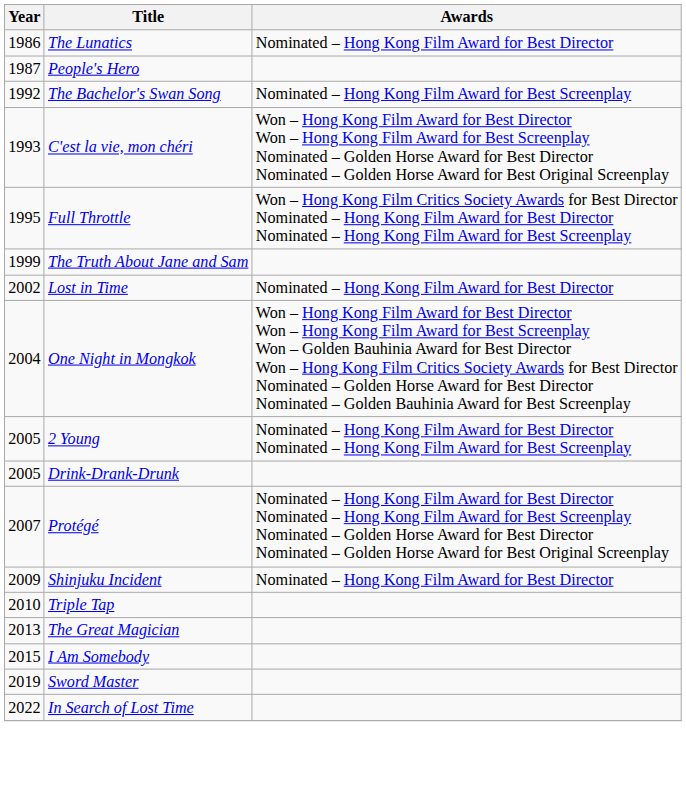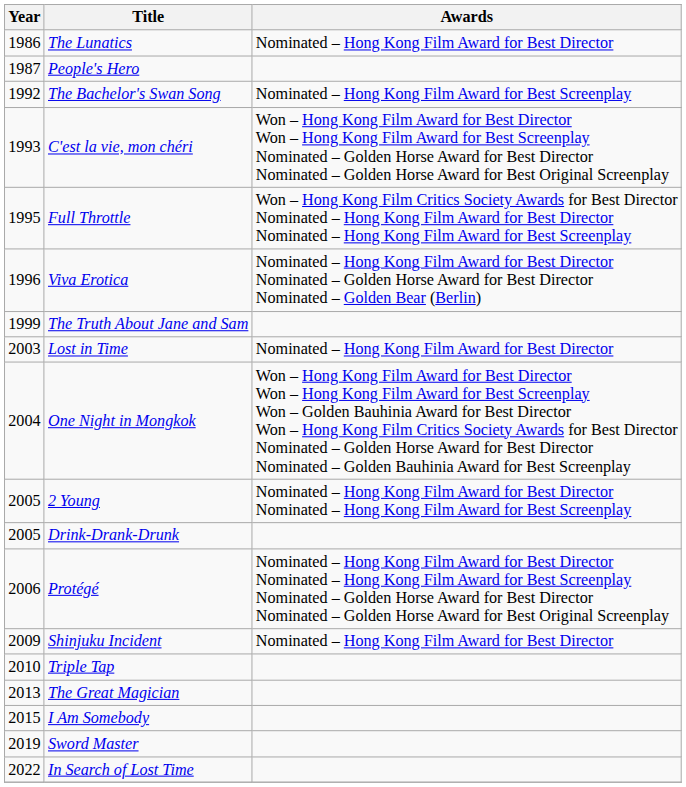 <table class="wikitable">
 <tr>
 <th>Year</th>
 <th>Title</th>
 <th>Awards</th>
 </tr>
 <tr>
 <td>1986</td>
 <td><em><a href='#'>The Lunatics</a></em></td>
 <td>Nominated – <a href='#'>Hong Kong Film Award for Best Director</a></td>
 </tr>
 <tr>
 <td>1987</td>
 <td><em><a href='#'>People's Hero</a></em></td>
 <td></td>
 </tr>
 <tr>
 <td>1992</td>
 <td><em><a href='#'>The Bachelor's Swan Song</a></em></td>
 <td>Nominated – <a href='#'>Hong Kong Film Award for Best Screenplay</a></td>
 </tr>
 <tr>
 <td>1993</td>
 <td><em><a href='#'>C'est la vie, mon chéri</a></em></td>
 <td>Won – <a href='#'>Hong Kong Film Award for Best Director</a><br>Won – <a href='#'>Hong Kong Film Award for Best Screenplay</a><br>Nominated – Golden Horse Award for Best Director<br>Nominated – Golden Horse Award for Best Original Screenplay</td>
 </tr>
 <tr>
 <td>1995</td>
 <td><em><a href='#'>Full Throttle</a></em></td>
 <td>Won – <a href='#'>Hong Kong Film Critics Society Awards</a> for Best Director<br>Nominated – <a href='#'>Hong Kong Film Award for Best Director</a><br>Nominated – <a href='#'>Hong Kong Film Award for Best Screenplay</a></td>
 </tr>
 <tr>
+<td>1996</td>
+<td><em><a href='#'>Viva Erotica</a></em></td>
+<td>Nominated – <a href='#'>Hong Kong Film Award for Best Director</a><br>Nominated – Golden Horse Award for Best Director<br>Nominated – <a href='#'>Golden Bear</a> (<a href='#'>Berlin</a>)</td>
+</tr>
+<tr>
 <td>1999</td>
 <td><em><a href='#'>The Truth About Jane and Sam</a></em></td>
 <td></td>
 </tr>
 <tr>
-<td>2002</td>
+<td>2003</td>
 <td><em><a href='#'>Lost in Time</a></em></td>
 <td>Nominated – <a href='#'>Hong Kong Film Award for Best Director</a></td>
 </tr>
 <tr>
 <td>2004</td>
 <td><em><a href='#'>One Night in Mongkok</a></em></td>
 <td>Won – <a href='#'>Hong Kong Film Award for Best Director</a><br>Won – <a href='#'>Hong Kong Film Award for Best Screenplay</a><br>Won – Golden Bauhinia Award for Best Director<br>Won – <a href='#'>Hong Kong Film Critics Society Awards</a> for Best Director<br>Nominated – Golden Horse Award for Best Director<br>Nominated – Golden Bauhinia Award for Best Screenplay</td>
 </tr>
 <tr>
 <td>2005</td>
 <td><em><a href='#'>2 Young</a></em></td>
 <td>Nominated – <a href='#'>Hong Kong Film Award for Best Director</a><br>Nominated – <a href='#'>Hong Kong Film Award for Best Screenplay</a></td>
 </tr>
 <tr>
 <td>2005</td>
 <td><em><a href='#'>Drink-Drank-Drunk</a></em></td>
 <td></td>
 </tr>
 <tr>
-<td>2007</td>
+<td>2006</td>
 <td><em><a href='#'>Protégé</a></em></td>
 <td>Nominated – <a href='#'>Hong Kong Film Award for Best Director</a><br>Nominated – <a href='#'>Hong Kong Film Award for Best Screenplay</a><br>Nominated – Golden Horse Award for Best Director<br>Nominated – Golden Horse Award for Best Original Screenplay</td>
 </tr>
 <tr>
 <td>2009</td>
 <td><em><a href='#'>Shinjuku Incident</a></em></td>
 <td>Nominated – <a href='#'>Hong Kong Film Award for Best Director</a></td>
 </tr>
 <tr>
 <td>2010</td>
 <td><em><a href='#'>Triple Tap</a></em></td>
 <td></td>
 </tr>
 <tr>
 <td>2013</td>
 <td><em><a href='#'>The Great Magician</a></em></td>
 <td></td>
 </tr>
 <tr>
 <td>2015</td>
 <td><em><a href='#'>I Am Somebody</a></em></td>
 <td></td>
 </tr>
 <tr>
 <td>2019</td>
 <td><em><a href='#'>Sword Master</a></em></td>
 <td></td>
 </tr>
 <tr>
 <td>2022</td>
 <td><em><a href='#'>In Search of Lost Time</a></em></td>
 <td></td>
 </tr>
 <tr>
 </tr>
 </table>
